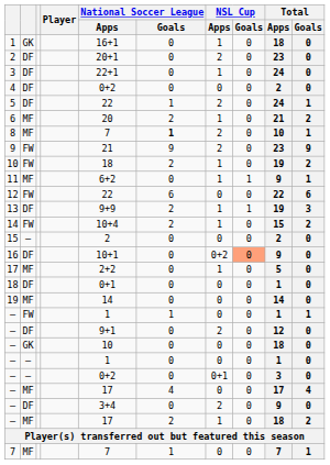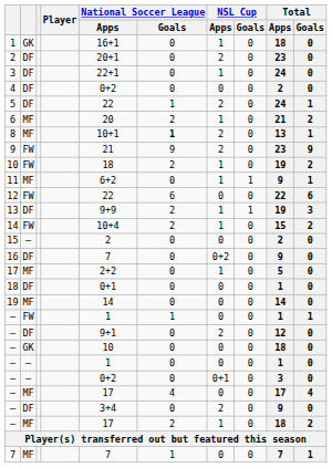 <table class="wikitable sortable" style="text-align:center">
 <tr>
 <th rowspan="2"></th>
 <th rowspan="2"></th>
 <th rowspan="2"></th>
 <th rowspan="2">Player</th>
 <th colspan="2"><a href='#'>National Soccer League</a></th>
 <th colspan="2"><a href='#'>NSL Cup</a></th>
 <th colspan="2">Total</th>
 </tr>
 <tr>
 <th>Apps</th>
 <th>Goals</th>
 <th>Apps</th>
 <th>Goals</th>
 <th>Apps</th>
 <th>Goals</th>
 </tr>
 <tr>
 <td>1</td>
 <td>GK</td>
 <td></td>
 <td align="left"><br></td>
 <td>16+1</td>
 <td>0<br></td>
 <td>1</td>
 <td>0<br></td>
 <th>18</th>
 <th>0</th>
 </tr>
 <tr>
 <td>2</td>
 <td>DF</td>
 <td></td>
 <td align="left"><br></td>
 <td>20+1</td>
 <td>0<br></td>
 <td>2</td>
 <td>0<br></td>
 <th>23</th>
 <th>0</th>
 </tr>
 <tr>
 <td>3</td>
 <td>DF</td>
 <td></td>
 <td align="left"><br></td>
 <td>22+1</td>
 <td>0<br></td>
 <td>1</td>
 <td>0<br></td>
 <th>24</th>
 <th>0</th>
 </tr>
 <tr>
 <td>4</td>
 <td>DF</td>
 <td></td>
 <td align="left"><br></td>
 <td>0+2</td>
 <td>0<br></td>
 <td>0</td>
 <td>0<br></td>
 <th>2</th>
 <th>0</th>
 </tr>
 <tr>
 <td>5</td>
 <td>DF</td>
 <td></td>
 <td align="left"><br></td>
 <td>22</td>
 <td>1<br></td>
 <td>2</td>
 <td>0<br></td>
 <th>24</th>
 <th>1</th>
 </tr>
 <tr>
 <td>6</td>
 <td>MF</td>
 <td></td>
 <td align="left"><br></td>
 <td>20</td>
 <td>2<br></td>
 <td>1</td>
 <td>0<br></td>
 <th>21</th>
 <th>2</th>
 </tr>
 <tr>
 <td>8</td>
 <td>MF</td>
 <td></td>
 <td align="left"><br></td>
-<td>7</td>
+<td>10+1</td>
 <td><strong>1<br></strong></td>
 <td>2</td>
 <td>0<br></td>
-<th>10</th>
+<th>13</th>
 <th>1</th>
 </tr>
 <tr>
 <td>9</td>
 <td>FW</td>
 <td></td>
 <td align="left"><br></td>
 <td>21</td>
 <td>9<br></td>
 <td>2</td>
 <td>0<br></td>
 <th>23</th>
 <th>9</th>
 </tr>
 <tr>
 <td>10</td>
 <td>FW</td>
 <td></td>
 <td align="left"><br></td>
 <td>18</td>
 <td>2<br></td>
 <td>1</td>
 <td>0<br></td>
 <th>19</th>
 <th>2</th>
 </tr>
 <tr>
 <td>11</td>
 <td>MF</td>
 <td></td>
 <td align="left"><br></td>
 <td>6+2</td>
 <td>0<br></td>
 <td>1</td>
 <td>1<br></td>
 <th>9</th>
 <th>1</th>
 </tr>
 <tr>
 <td>12</td>
 <td>FW</td>
 <td></td>
 <td align="left"><br></td>
 <td>22</td>
 <td>6<br></td>
 <td>0</td>
 <td>0<br></td>
 <th>22</th>
 <th>6</th>
 </tr>
 <tr>
 <td>13</td>
 <td>DF</td>
 <td></td>
 <td align="left"><br></td>
 <td>9+9</td>
 <td>2<br></td>
 <td>1</td>
 <td>1<br></td>
 <th>19</th>
 <th>3</th>
 </tr>
 <tr>
 <td>14</td>
 <td>FW</td>
 <td></td>
 <td align="left"><br></td>
 <td>10+4</td>
 <td>2<br></td>
 <td>1</td>
 <td>0<br></td>
 <th>15</th>
 <th>2</th>
 </tr>
 <tr>
 <td>15</td>
 <td>—</td>
 <td></td>
 <td align="left"><br></td>
 <td>2</td>
 <td>0<br></td>
 <td>0</td>
 <td>0<br></td>
 <th>2</th>
 <th>0</th>
 </tr>
 <tr>
 <td>16</td>
 <td>DF</td>
 <td></td>
 <td align="left"><br></td>
-<td>10+1</td>
+<td>7</td>
 <td>0<br></td>
 <td>0+2</td>
-<td style="background: lightsalmon;">0<br></td>
+<td>0<br></td>
 <th>9</th>
 <th>0</th>
 </tr>
 <tr>
 <td>17</td>
 <td>MF</td>
 <td></td>
 <td align="left"><br></td>
 <td>2+2</td>
 <td>0<br></td>
 <td>1</td>
 <td>0<br></td>
 <th>5</th>
 <th>0</th>
 </tr>
 <tr>
 <td>18</td>
 <td>DF</td>
 <td></td>
 <td align="left"><br></td>
 <td>0+1</td>
 <td>0<br></td>
 <td>0</td>
 <td>0<br></td>
 <th>1</th>
 <th>0</th>
 </tr>
 <tr>
 <td>19</td>
 <td>MF</td>
 <td></td>
 <td align="left"><br></td>
 <td>14</td>
 <td>0<br></td>
 <td>0</td>
 <td>0<br></td>
 <th>14</th>
 <th>0</th>
 </tr>
 <tr>
 <td>—</td>
 <td>FW</td>
 <td></td>
 <td align="left"><br></td>
 <td>1</td>
 <td>1<br></td>
 <td>0</td>
 <td>0<br></td>
 <th>1</th>
 <th>1</th>
 </tr>
 <tr>
 <td>—</td>
 <td>DF</td>
 <td></td>
 <td align="left"><br></td>
 <td>9+1</td>
 <td>0<br></td>
 <td>2</td>
 <td>0<br></td>
 <th>12</th>
 <th>0</th>
 </tr>
 <tr>
 <td>—</td>
 <td>GK</td>
 <td></td>
 <td align="left"><br></td>
 <td>10</td>
 <td>0<br></td>
 <td>0</td>
 <td>0<br></td>
 <th>18</th>
 <th>0</th>
 </tr>
 <tr>
 <td>—</td>
 <td>—</td>
 <td></td>
 <td align="left"><br></td>
 <td>1</td>
 <td>0<br></td>
 <td>0</td>
 <td>0<br></td>
 <th>1</th>
 <th>0</th>
 </tr>
 <tr>
 <td>—</td>
 <td>—</td>
 <td></td>
 <td align="left"><br></td>
 <td>0+2</td>
 <td>0<br></td>
 <td>0+1</td>
 <td>0<br></td>
 <th>3</th>
 <th>0</th>
 </tr>
 <tr>
 <td>—</td>
 <td>MF</td>
 <td></td>
 <td align="left"><br></td>
 <td>17</td>
 <td>4<br></td>
 <td>0</td>
 <td>0<br></td>
 <th>17</th>
 <th>4</th>
 </tr>
 <tr>
 <td>—</td>
 <td>DF</td>
 <td></td>
 <td align="left"><br></td>
 <td>3+4</td>
 <td>0<br></td>
 <td>2</td>
 <td>0<br></td>
 <th>9</th>
 <th>0</th>
 </tr>
 <tr>
 <td>—</td>
 <td>MF</td>
 <td></td>
 <td align="left"><br></td>
 <td>17</td>
 <td>2<br></td>
 <td>1</td>
 <td>0<br></td>
 <th>18</th>
 <th>2</th>
 </tr>
 <tr>
 <th colspan="10">Player(s) transferred out but featured this season</th>
 </tr>
 <tr>
 <td>7</td>
 <td>MF</td>
 <td></td>
 <td align="left"><br></td>
 <td>7</td>
 <td>1<br></td>
 <td>0</td>
 <td>0<br></td>
 <th>7</th>
 <th>1</th>
 </tr>
 </table>
